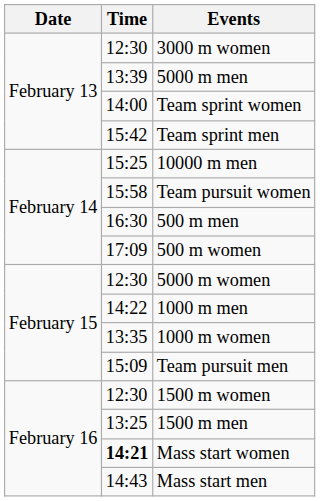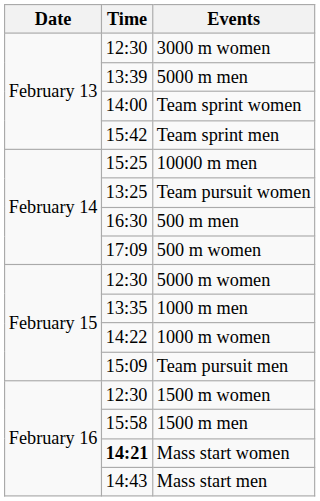 <table class="wikitable" border="1">
 <tr>
 <th>Date</th>
 <th>Time</th>
 <th>Events</th>
 </tr>
 <tr>
 <td rowspan=4>February 13</td>
 <td>12:30</td>
 <td>3000 m women</td>
 </tr>
 <tr>
 <td>13:39</td>
 <td>5000 m men</td>
 </tr>
 <tr>
 <td>14:00</td>
 <td>Team sprint women</td>
 </tr>
 <tr>
 <td>15:42</td>
 <td>Team sprint men</td>
 </tr>
 <tr>
 <td rowspan=4>February 14</td>
 <td>15:25</td>
 <td>10000 m men</td>
 </tr>
 <tr>
-<td>15:58</td>
+<td>13:25</td>
 <td>Team pursuit women</td>
 </tr>
 <tr>
 <td>16:30</td>
 <td>500 m men</td>
 </tr>
 <tr>
 <td>17:09</td>
 <td>500 m women</td>
 </tr>
 <tr>
 <td rowspan=4>February 15</td>
 <td>12:30</td>
 <td>5000 m women</td>
 </tr>
 <tr>
-<td>14:22</td>
+<td>13:35</td>
 <td>1000 m men</td>
 </tr>
 <tr>
-<td>13:35</td>
+<td>14:22</td>
 <td>1000 m women</td>
 </tr>
 <tr>
 <td>15:09</td>
 <td>Team pursuit men</td>
 </tr>
 <tr>
 <td rowspan=4>February 16</td>
 <td>12:30</td>
 <td>1500 m women</td>
 </tr>
 <tr>
-<td>13:25</td>
+<td>15:58</td>
 <td>1500 m men</td>
 </tr>
 <tr>
 <td><strong>14:21</strong></td>
 <td>Mass start women</td>
 </tr>
 <tr>
 <td>14:43</td>
 <td>Mass start men</td>
 </tr>
 </table>
